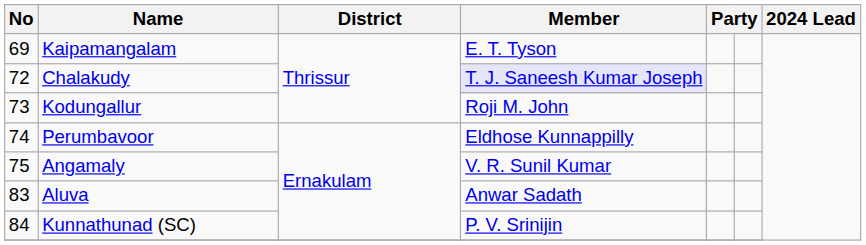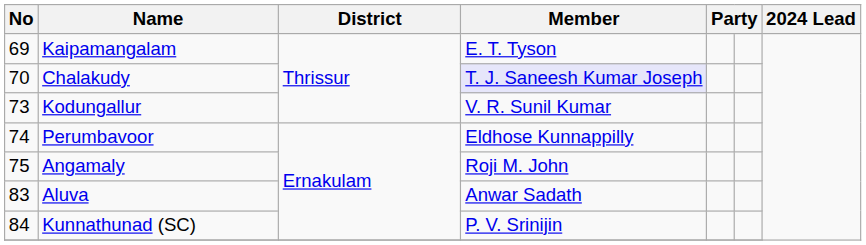 <table class="wikitable sortable">
 <tr>
 <th>No</th>
 <th width="200px">Name</th>
 <th width="150px">District</th>
 <th>Member</th>
 <th colspan=2>Party</th>
 <th colspan=2>2024 Lead</th>
 </tr>
 <tr>
 <td>69</td>
 <td><a href='#'>Kaipamangalam</a></td>
 <td rowspan=3><a href='#'>Thrissur</a></td>
 <td><a href='#'>E. T. Tyson</a></td>
 <td></td>
 <td></td>
 </tr>
 <tr>
-<td>72</td>
+<td>70</td>
 <td><a href='#'>Chalakudy</a></td>
 <td style="background: lavender;"><a href='#'>T. J. Saneesh Kumar Joseph</a></td>
 <td></td>
 <td></td>
 </tr>
 <tr>
 <td>73</td>
 <td><a href='#'>Kodungallur</a></td>
-<td><a href='#'>Roji M. John</a></td>
+<td><a href='#'>V. R. Sunil Kumar</a></td>
 <td></td>
 <td></td>
 </tr>
 <tr>
 <td>74</td>
 <td><a href='#'>Perumbavoor</a></td>
 <td rowspan=4><a href='#'>Ernakulam</a></td>
 <td><a href='#'>Eldhose Kunnappilly</a></td>
 <td></td>
 <td></td>
 </tr>
 <tr>
 <td>75</td>
 <td><a href='#'>Angamaly</a></td>
-<td><a href='#'>V. R. Sunil Kumar</a></td>
+<td><a href='#'>Roji M. John</a></td>
 <td></td>
 <td></td>
 </tr>
 <tr>
 <td>83</td>
 <td><a href='#'>Aluva</a></td>
 <td><a href='#'>Anwar Sadath</a></td>
 <td></td>
 <td></td>
 </tr>
 <tr>
 <td>84</td>
 <td><a href='#'>Kunnathunad</a> (SC)</td>
 <td><a href='#'>P. V. Srinijin</a></td>
 <td></td>
 <td></td>
 </tr>
 <tr>
 </tr>
 </table>
